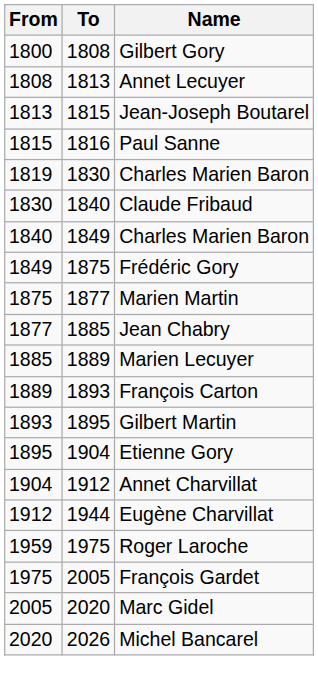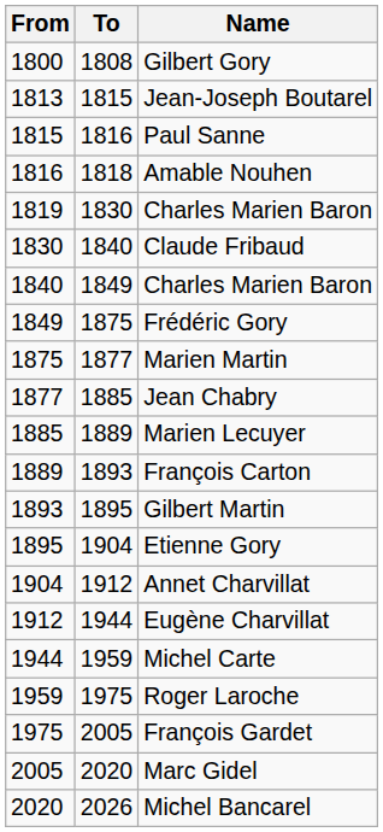 <table class="wikitable" style="margin:1em auto;">
 <tr>
 <th>From</th>
 <th>To</th>
 <th>Name</th>
 </tr>
 <tr>
 <td>1800</td>
 <td>1808</td>
 <td>Gilbert Gory</td>
 </tr>
 <tr>
-<td>1808</td>
-<td>1813</td>
-<td>Annet Lecuyer</td>
-</tr>
-<tr>
 <td>1813</td>
 <td>1815</td>
 <td>Jean-Joseph Boutarel</td>
 </tr>
 <tr>
 <td>1815</td>
 <td>1816</td>
 <td>Paul Sanne</td>
+</tr>
+<tr>
+<td>1816</td>
+<td>1818</td>
+<td>Amable Nouhen</td>
 </tr>
 <tr>
 <td>1819</td>
 <td>1830</td>
 <td>Charles Marien Baron</td>
 </tr>
 <tr>
 <td>1830</td>
 <td>1840</td>
 <td>Claude Fribaud</td>
 </tr>
 <tr>
 <td>1840</td>
 <td>1849</td>
 <td>Charles Marien Baron</td>
 </tr>
 <tr>
 <td>1849</td>
 <td>1875</td>
 <td>Frédéric Gory</td>
 </tr>
 <tr>
 <td>1875</td>
 <td>1877</td>
 <td>Marien Martin</td>
 </tr>
 <tr>
 <td>1877</td>
 <td>1885</td>
 <td>Jean Chabry</td>
 </tr>
 <tr>
 <td>1885</td>
 <td>1889</td>
 <td>Marien Lecuyer</td>
 </tr>
 <tr>
 <td>1889</td>
 <td>1893</td>
 <td>François Carton</td>
 </tr>
 <tr>
 <td>1893</td>
 <td>1895</td>
 <td>Gilbert Martin</td>
 </tr>
 <tr>
 <td>1895</td>
 <td>1904</td>
 <td>Etienne Gory</td>
 </tr>
 <tr>
 <td>1904</td>
 <td>1912</td>
 <td>Annet Charvillat</td>
 </tr>
 <tr>
 <td>1912</td>
 <td>1944</td>
 <td>Eugène Charvillat</td>
 </tr>
 <tr>
+<td>1944</td>
+<td>1959</td>
+<td>Michel Carte</td>
+</tr>
+<tr>
 <td>1959</td>
 <td>1975</td>
 <td>Roger Laroche</td>
 </tr>
 <tr>
 <td>1975</td>
 <td>2005</td>
 <td>François Gardet</td>
 </tr>
 <tr>
 <td>2005</td>
 <td>2020</td>
 <td>Marc Gidel</td>
 </tr>
 <tr>
 <td>2020</td>
 <td>2026</td>
 <td>Michel Bancarel</td>
 </tr>
 </table>
